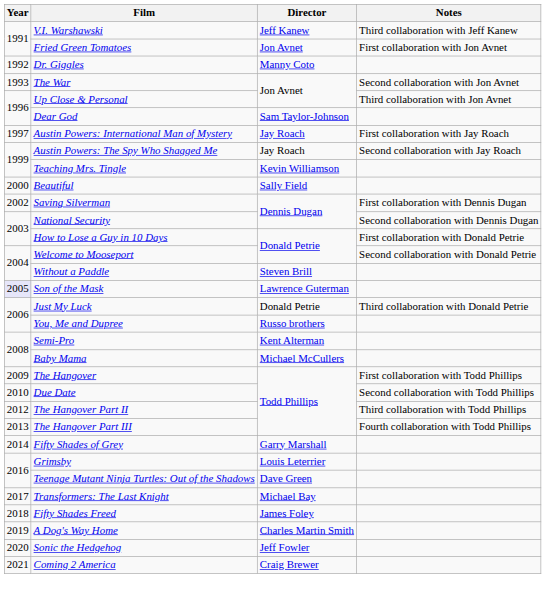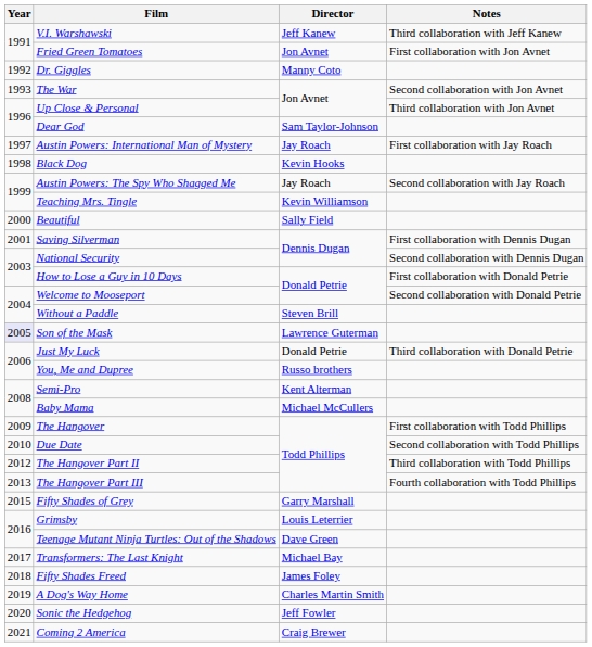 <table class="wikitable">
 <tr>
 <th>Year</th>
 <th>Film</th>
 <th>Director</th>
 <th>Notes</th>
 </tr>
 <tr>
 <td rowspan=2>1991</td>
 <td><em><a href='#'>V.I. Warshawski</a></em></td>
 <td><a href='#'>Jeff Kanew</a></td>
 <td>Third collaboration with Jeff Kanew</td>
 </tr>
 <tr>
 <td><em><a href='#'>Fried Green Tomatoes</a></em></td>
 <td><a href='#'>Jon Avnet</a></td>
 <td>First collaboration with Jon Avnet</td>
 </tr>
 <tr>
 <td>1992</td>
 <td><em><a href='#'>Dr. Giggles</a></em></td>
 <td><a href='#'>Manny Coto</a></td>
 <td></td>
 </tr>
 <tr>
 <td>1993</td>
 <td><em><a href='#'>The War</a></em></td>
 <td rowspan=2>Jon Avnet</td>
 <td>Second collaboration with Jon Avnet</td>
 </tr>
 <tr>
 <td rowspan=2>1996</td>
 <td><em><a href='#'>Up Close & Personal</a></em></td>
 <td>Third collaboration with Jon Avnet</td>
 </tr>
 <tr>
 <td><em><a href='#'>Dear God</a></em></td>
 <td><a href='#'>Sam Taylor-Johnson</a></td>
 <td></td>
 </tr>
 <tr>
 <td>1997</td>
 <td><em><a href='#'>Austin Powers: International Man of Mystery</a></em></td>
 <td><a href='#'>Jay Roach</a></td>
 <td>First collaboration with Jay Roach</td>
 </tr>
 <tr>
+<td>1998</td>
+<td><em><a href='#'>Black Dog</a></em></td>
+<td><a href='#'>Kevin Hooks</a></td>
+<td></td>
+</tr>
+<tr>
 <td rowspan=2>1999</td>
 <td><em><a href='#'>Austin Powers: The Spy Who Shagged Me</a></em></td>
 <td>Jay Roach</td>
 <td>Second collaboration with Jay Roach</td>
 </tr>
 <tr>
 <td><em><a href='#'>Teaching Mrs. Tingle</a></em></td>
 <td><a href='#'>Kevin Williamson</a></td>
 <td></td>
 </tr>
 <tr>
 <td>2000</td>
 <td><em><a href='#'>Beautiful</a></em></td>
 <td><a href='#'>Sally Field</a></td>
 <td></td>
 </tr>
 <tr>
-<td>2002</td>
+<td>2001</td>
 <td><em><a href='#'>Saving Silverman</a></em></td>
 <td rowspan=2><a href='#'>Dennis Dugan</a></td>
 <td>First collaboration with Dennis Dugan</td>
 </tr>
 <tr>
 <td rowspan=2>2003</td>
 <td><em><a href='#'>National Security</a></em></td>
 <td>Second collaboration with Dennis Dugan</td>
 </tr>
 <tr>
 <td><em><a href='#'>How to Lose a Guy in 10 Days</a></em></td>
 <td rowspan=2><a href='#'>Donald Petrie</a></td>
 <td>First collaboration with Donald Petrie</td>
 </tr>
 <tr>
 <td rowspan=2>2004</td>
 <td><em><a href='#'>Welcome to Mooseport</a></em></td>
 <td>Second collaboration with Donald Petrie</td>
 </tr>
 <tr>
 <td><em><a href='#'>Without a Paddle</a></em></td>
 <td><a href='#'>Steven Brill</a></td>
 <td></td>
 </tr>
 <tr>
 <td style="background: lavender;">2005</td>
 <td><em><a href='#'>Son of the Mask</a></em></td>
 <td><a href='#'>Lawrence Guterman</a></td>
 <td></td>
 </tr>
 <tr>
 <td rowspan=2>2006</td>
 <td><em><a href='#'>Just My Luck</a></em></td>
 <td>Donald Petrie</td>
 <td>Third collaboration with Donald Petrie</td>
 </tr>
 <tr>
 <td><em><a href='#'>You, Me and Dupree</a></em></td>
 <td><a href='#'>Russo brothers</a></td>
 <td></td>
 </tr>
 <tr>
 <td rowspan=2>2008</td>
 <td><em><a href='#'>Semi-Pro</a></em></td>
 <td><a href='#'>Kent Alterman</a></td>
 <td></td>
 </tr>
 <tr>
 <td><em><a href='#'>Baby Mama</a></em></td>
 <td><a href='#'>Michael McCullers</a></td>
 <td></td>
 </tr>
 <tr>
 <td>2009</td>
 <td><em><a href='#'>The Hangover</a></em></td>
 <td rowspan=4><a href='#'>Todd Phillips</a></td>
 <td>First collaboration with Todd Phillips</td>
 </tr>
 <tr>
 <td>2010</td>
 <td><em><a href='#'>Due Date</a></em></td>
 <td>Second collaboration with Todd Phillips</td>
 </tr>
 <tr>
 <td>2012</td>
 <td><em><a href='#'>The Hangover Part II</a></em></td>
 <td>Third collaboration with Todd Phillips</td>
 </tr>
 <tr>
 <td>2013</td>
 <td><em><a href='#'>The Hangover Part III</a></em></td>
 <td>Fourth collaboration with Todd Phillips</td>
 </tr>
 <tr>
-<td>2014</td>
+<td>2015</td>
 <td><em><a href='#'>Fifty Shades of Grey</a></em></td>
 <td><a href='#'>Garry Marshall</a></td>
 <td></td>
 </tr>
 <tr>
 <td rowspan=2>2016</td>
 <td><em><a href='#'>Grimsby</a></em></td>
 <td><a href='#'>Louis Leterrier</a></td>
 <td></td>
 </tr>
 <tr>
 <td><em><a href='#'>Teenage Mutant Ninja Turtles: Out of the Shadows</a></em></td>
 <td><a href='#'>Dave Green</a></td>
 <td></td>
 </tr>
 <tr>
 <td>2017</td>
 <td><em><a href='#'>Transformers: The Last Knight</a></em></td>
 <td><a href='#'>Michael Bay</a></td>
 <td></td>
 </tr>
 <tr>
 <td>2018</td>
 <td><em><a href='#'>Fifty Shades Freed</a></em></td>
 <td><a href='#'>James Foley</a></td>
 <td></td>
 </tr>
 <tr>
 <td>2019</td>
 <td><em><a href='#'>A Dog's Way Home</a></em></td>
 <td><a href='#'>Charles Martin Smith</a></td>
 <td></td>
 </tr>
 <tr>
 <td>2020</td>
 <td><em><a href='#'>Sonic the Hedgehog</a></em></td>
 <td><a href='#'>Jeff Fowler</a></td>
 <td></td>
 </tr>
 <tr>
 <td>2021</td>
 <td><em><a href='#'>Coming 2 America</a></em></td>
 <td><a href='#'>Craig Brewer</a></td>
 <td></td>
 </tr>
 </table>
